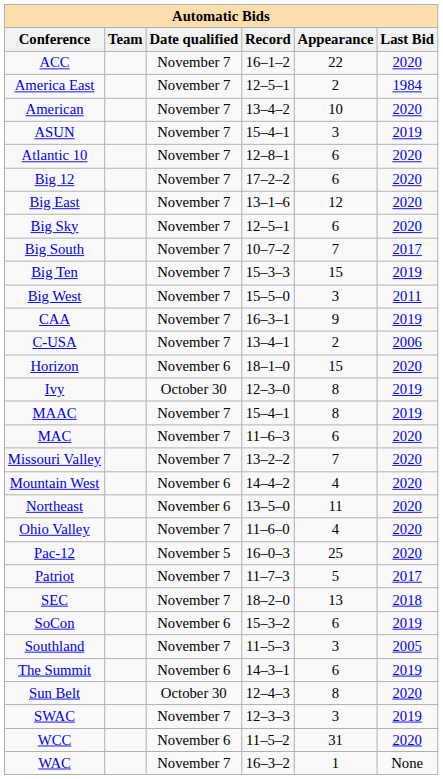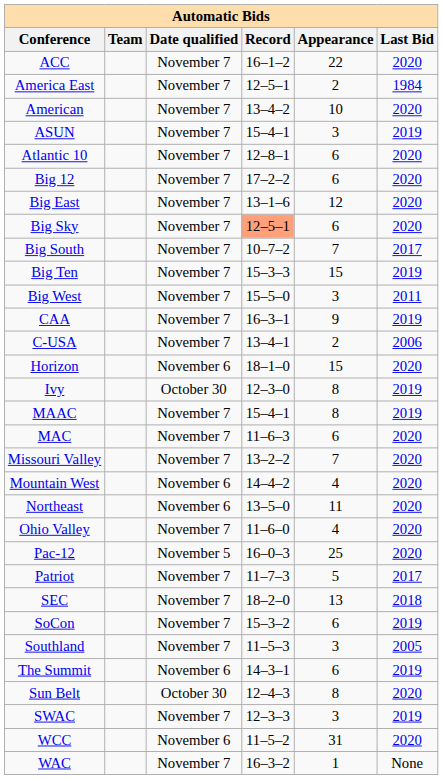 <table class="wikitable sortable" style="text-align: center;">
 <tr>
 <th colspan="6" style="background:#ffdead;">Automatic Bids</th>
 </tr>
 <tr>
 <th scope="col">Conference</th>
 <th scope="col">Team</th>
 <th scope="col">Date qualified</th>
 <th scope="col" data-sort-type="number">Record</th>
 <th scope="col">Appearance</th>
 <th scope="col">Last Bid</th>
 </tr>
 <tr>
 <td><a href='#'>ACC</a></td>
 <td style=><a href='#'></a></td>
 <td>November 7</td>
 <td>16–1–2</td>
 <td>22</td>
 <td><a href='#'>2020</a></td>
 </tr>
 <tr>
 <td><a href='#'>America East</a></td>
 <td style=><a href='#'></a></td>
 <td>November 7</td>
 <td>12–5–1</td>
 <td>2</td>
 <td><a href='#'>1984</a></td>
 </tr>
 <tr>
 <td><a href='#'>American</a></td>
 <td style=><a href='#'></a></td>
 <td>November 7</td>
 <td>13–4–2</td>
 <td>10</td>
 <td><a href='#'>2020</a></td>
 </tr>
 <tr>
 <td><a href='#'>ASUN</a></td>
 <td style=><a href='#'></a></td>
 <td>November 7</td>
 <td>15–4–1</td>
 <td>3</td>
 <td><a href='#'>2019</a></td>
 </tr>
 <tr>
 <td><a href='#'>Atlantic 10</a></td>
 <td style=><a href='#'></a></td>
 <td>November 7</td>
 <td>12–8–1</td>
 <td>6</td>
 <td><a href='#'>2020</a></td>
 </tr>
 <tr>
 <td><a href='#'>Big 12</a></td>
 <td style=><a href='#'></a></td>
 <td>November 7</td>
 <td>17–2–2</td>
 <td>6</td>
 <td><a href='#'>2020</a></td>
 </tr>
 <tr>
 <td><a href='#'>Big East</a></td>
 <td style=><a href='#'></a></td>
 <td>November 7</td>
 <td>13–1–6</td>
 <td>12</td>
 <td><a href='#'>2020</a></td>
 </tr>
 <tr>
 <td><a href='#'>Big Sky</a></td>
 <td style=><a href='#'></a></td>
 <td>November 7</td>
-<td>12–5–1</td>
+<td style="background: lightsalmon;">12–5–1</td>
 <td>6</td>
 <td><a href='#'>2020</a></td>
 </tr>
 <tr>
 <td><a href='#'>Big South</a></td>
 <td style=><a href='#'></a></td>
 <td>November 7</td>
 <td>10–7–2</td>
 <td>7</td>
 <td><a href='#'>2017</a></td>
 </tr>
 <tr>
 <td><a href='#'>Big Ten</a></td>
 <td style=><a href='#'></a></td>
 <td>November 7</td>
 <td>15–3–3</td>
 <td>15</td>
 <td><a href='#'>2019</a></td>
 </tr>
 <tr>
 <td><a href='#'>Big West</a></td>
 <td style=><a href='#'></a></td>
 <td>November 7</td>
 <td>15–5–0</td>
 <td>3</td>
 <td><a href='#'>2011</a></td>
 </tr>
 <tr>
 <td><a href='#'>CAA</a></td>
 <td style=><a href='#'></a></td>
 <td>November 7</td>
 <td>16–3–1</td>
 <td>9</td>
 <td><a href='#'>2019</a></td>
 </tr>
 <tr>
 <td><a href='#'>C-USA</a></td>
 <td style=><a href='#'></a></td>
 <td>November 7</td>
 <td>13–4–1</td>
 <td>2</td>
 <td><a href='#'>2006</a></td>
 </tr>
 <tr>
 <td><a href='#'>Horizon</a></td>
 <td style=><a href='#'></a></td>
 <td>November 6</td>
 <td>18–1–0</td>
 <td>15</td>
 <td><a href='#'>2020</a></td>
 </tr>
 <tr>
 <td><a href='#'>Ivy</a></td>
 <td style=><a href='#'></a></td>
 <td>October 30</td>
 <td>12–3–0</td>
 <td>8</td>
 <td><a href='#'>2019</a></td>
 </tr>
 <tr>
 <td><a href='#'>MAAC</a></td>
 <td style=><a href='#'></a></td>
 <td>November 7</td>
 <td>15–4–1</td>
 <td>8</td>
 <td><a href='#'>2019</a></td>
 </tr>
 <tr>
 <td><a href='#'>MAC</a></td>
 <td style=><a href='#'></a></td>
 <td>November 7</td>
 <td>11–6–3</td>
 <td>6</td>
 <td><a href='#'>2020</a></td>
 </tr>
 <tr>
 <td><a href='#'>Missouri Valley</a></td>
 <td style=><a href='#'></a></td>
 <td>November 7</td>
 <td>13–2–2</td>
 <td>7</td>
 <td><a href='#'>2020</a></td>
 </tr>
 <tr>
 <td><a href='#'>Mountain West</a></td>
 <td style=><a href='#'></a></td>
 <td>November 6</td>
 <td>14–4–2</td>
 <td>4</td>
 <td><a href='#'>2020</a></td>
 </tr>
 <tr>
 <td><a href='#'>Northeast</a></td>
 <td style=><a href='#'></a></td>
 <td>November 6</td>
 <td>13–5–0</td>
 <td>11</td>
 <td><a href='#'>2020</a></td>
 </tr>
 <tr>
 <td><a href='#'>Ohio Valley</a></td>
 <td style=><a href='#'></a></td>
 <td>November 7</td>
 <td>11–6–0</td>
 <td>4</td>
 <td><a href='#'>2020</a></td>
 </tr>
 <tr>
 <td><a href='#'>Pac-12</a></td>
 <td style=><a href='#'></a></td>
 <td>November 5</td>
 <td>16–0–3</td>
 <td>25</td>
 <td><a href='#'>2020</a></td>
 </tr>
 <tr>
 <td><a href='#'>Patriot</a></td>
 <td style=><a href='#'></a></td>
 <td>November 7</td>
 <td>11–7–3</td>
 <td>5</td>
 <td><a href='#'>2017</a></td>
 </tr>
 <tr>
 <td><a href='#'>SEC</a></td>
 <td style=><a href='#'></a></td>
 <td>November 7</td>
 <td>18–2–0</td>
 <td>13</td>
 <td><a href='#'>2018</a></td>
 </tr>
 <tr>
 <td><a href='#'>SoCon</a></td>
 <td style=><a href='#'></a></td>
-<td>November 6</td>
+<td>November 7</td>
 <td>15–3–2</td>
 <td>6</td>
 <td><a href='#'>2019</a></td>
 </tr>
 <tr>
 <td><a href='#'>Southland</a></td>
 <td style=><a href='#'></a></td>
 <td>November 7</td>
 <td>11–5–3</td>
 <td>3</td>
 <td><a href='#'>2005</a></td>
 </tr>
 <tr>
 <td><a href='#'>The Summit</a></td>
 <td style=><a href='#'></a></td>
 <td>November 6</td>
 <td>14–3–1</td>
 <td>6</td>
 <td><a href='#'>2019</a></td>
 </tr>
 <tr>
 <td><a href='#'>Sun Belt</a></td>
 <td style=><a href='#'></a></td>
 <td>October 30</td>
 <td>12–4–3</td>
 <td>8</td>
 <td><a href='#'>2020</a></td>
 </tr>
 <tr>
 <td><a href='#'>SWAC</a></td>
 <td style=><a href='#'></a></td>
 <td>November 7</td>
 <td>12–3–3</td>
 <td>3</td>
 <td><a href='#'>2019</a></td>
 </tr>
 <tr>
 <td><a href='#'>WCC</a></td>
 <td style=><a href='#'></a></td>
 <td>November 6</td>
 <td>11–5–2</td>
 <td>31</td>
 <td><a href='#'>2020</a></td>
 </tr>
 <tr>
 <td><a href='#'>WAC</a></td>
 <td style=><a href='#'></a></td>
 <td>November 7</td>
 <td>16–3–2</td>
 <td>1</td>
 <td>None</td>
 </tr>
 </table>
